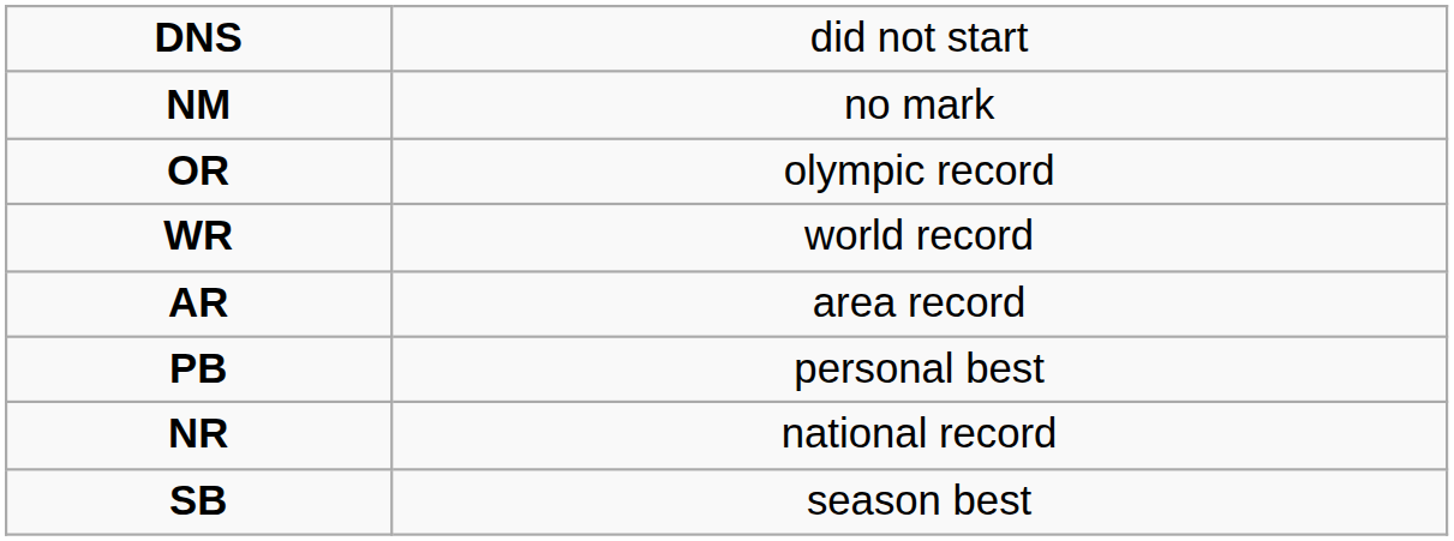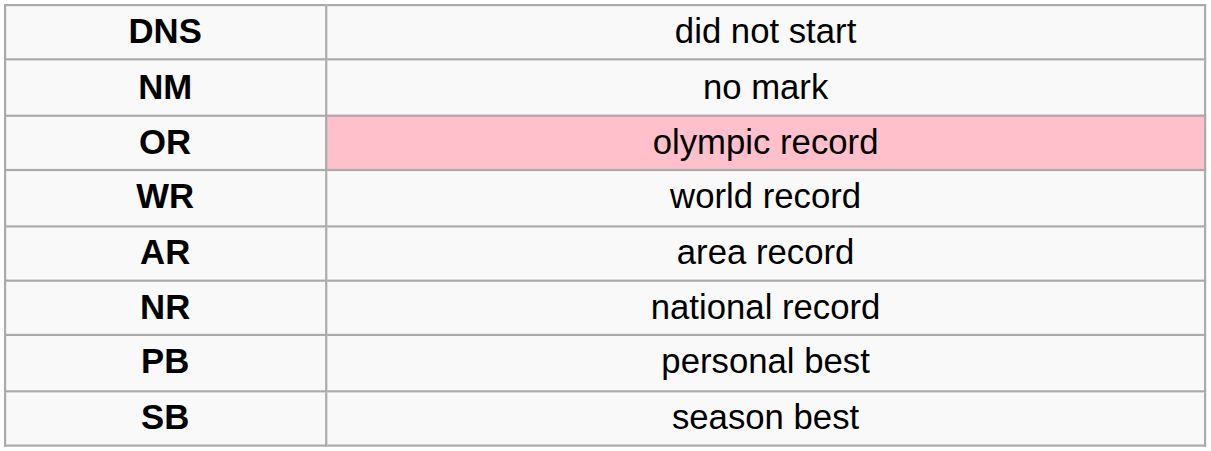 <table class="wikitable" style=" text-align:center" width="35%">
 <tr>
 <td><strong>DNS</strong></td>
 <td>did not start</td>
 </tr>
 <tr>
 <td><strong>NM</strong></td>
 <td>no mark</td>
 </tr>
 <tr>
 <td><strong>OR</strong></td>
-<td>olympic record</td>
+<td style="background: pink;">olympic record</td>
 </tr>
 <tr>
 <td><strong>WR</strong></td>
 <td>world record</td>
 </tr>
 <tr>
 <td><strong>AR</strong></td>
 <td>area record</td>
 </tr>
 <tr>
+<td><strong>NR</strong></td>
+<td>national record</td>
+</tr>
+<tr>
 <td><strong>PB</strong></td>
 <td>personal best</td>
-</tr>
-<tr>
-<td><strong>NR</strong></td>
-<td>national record</td>
 </tr>
 <tr>
 <td><strong>SB</strong></td>
 <td>season best</td>
 </tr>
 </table>
